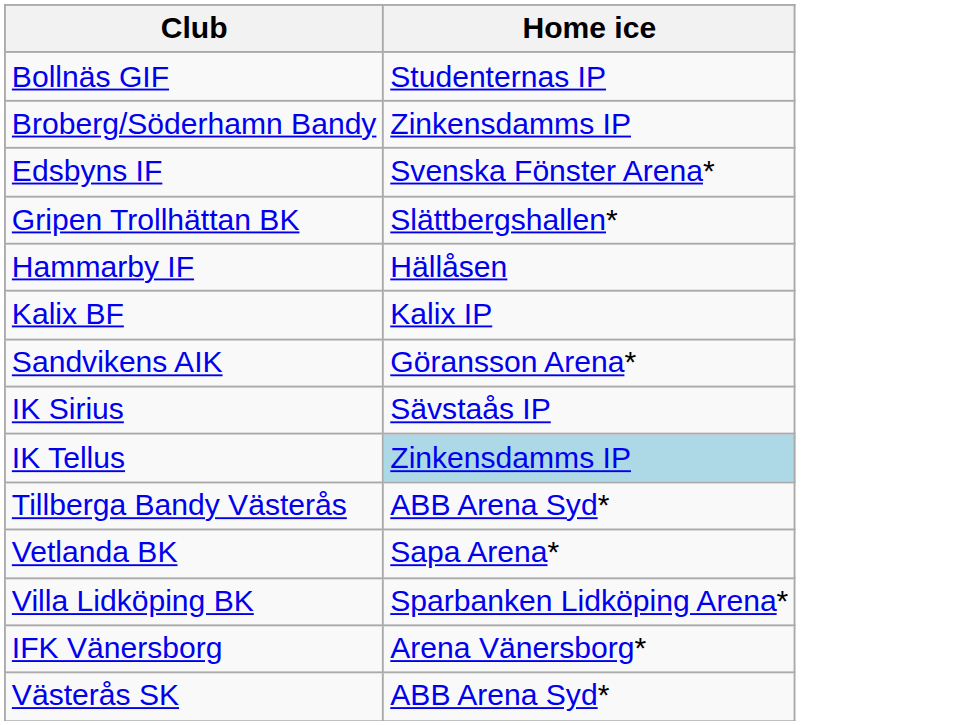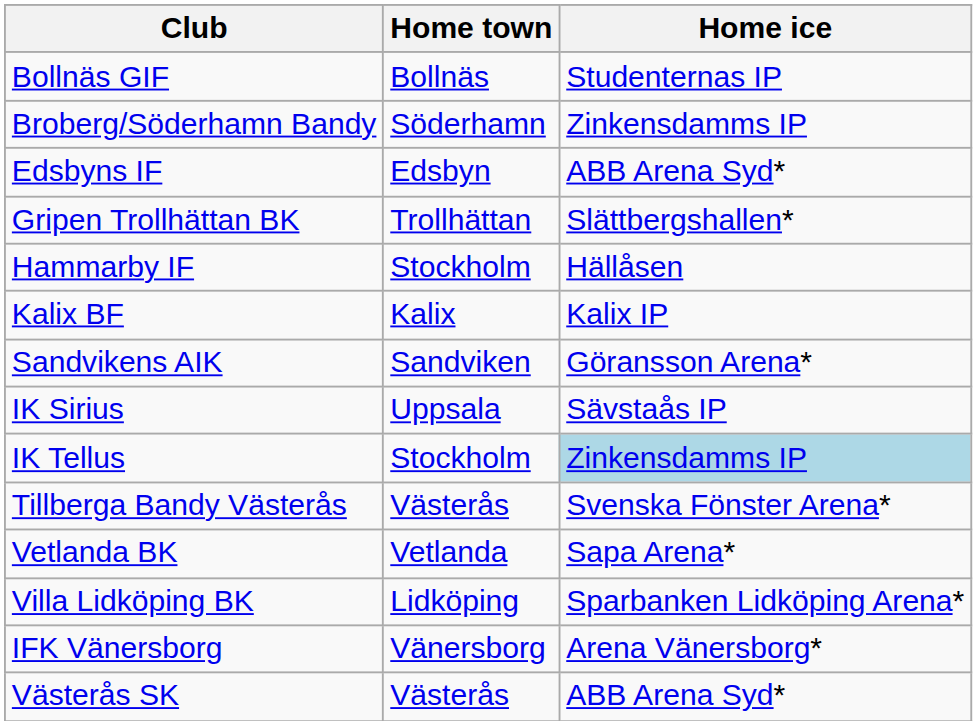 <table class="wikitable sortable" style="text-align: left;">
 <tr>
 <th>Club</th>
+<th>Home town</th>
 <th>Home ice</th>
 </tr>
 <tr>
 <td><a href='#'>Bollnäs GIF</a></td>
+<td><a href='#'>Bollnäs</a></td>
 <td><a href='#'>Studenternas IP</a></td>
 </tr>
 <tr>
 <td><a href='#'>Broberg/Söderhamn Bandy</a></td>
+<td><a href='#'>Söderhamn</a></td>
 <td><a href='#'>Zinkensdamms IP</a></td>
 </tr>
 <tr>
 <td><a href='#'>Edsbyns IF</a></td>
-<td><a href='#'>Svenska Fönster Arena</a>*</td>
+<td><a href='#'>Edsbyn</a></td>
+<td><a href='#'>ABB Arena Syd</a>*</td>
 </tr>
 <tr>
 <td><a href='#'>Gripen Trollhättan BK</a></td>
+<td><a href='#'>Trollhättan</a></td>
 <td><a href='#'>Slättbergshallen</a>*</td>
 </tr>
 <tr>
 <td><a href='#'>Hammarby IF</a></td>
+<td><a href='#'>Stockholm</a></td>
 <td><a href='#'>Hällåsen</a></td>
 </tr>
 <tr>
 <td><a href='#'>Kalix BF</a></td>
+<td><a href='#'>Kalix</a></td>
 <td><a href='#'>Kalix IP</a></td>
 </tr>
 <tr>
 <td><a href='#'>Sandvikens AIK</a></td>
+<td><a href='#'>Sandviken</a></td>
 <td><a href='#'>Göransson Arena</a>*</td>
 </tr>
 <tr>
 <td><a href='#'>IK Sirius</a></td>
+<td><a href='#'>Uppsala</a></td>
 <td><a href='#'>Sävstaås IP</a></td>
 </tr>
 <tr>
 <td><a href='#'>IK Tellus</a></td>
+<td><a href='#'>Stockholm</a></td>
 <td style="background: lightblue;"><a href='#'>Zinkensdamms IP</a></td>
 </tr>
 <tr>
 <td><a href='#'>Tillberga Bandy Västerås</a></td>
-<td><a href='#'>ABB Arena Syd</a>*</td>
+<td><a href='#'>Västerås</a></td>
+<td><a href='#'>Svenska Fönster Arena</a>*</td>
 </tr>
 <tr>
 <td><a href='#'>Vetlanda BK</a></td>
+<td><a href='#'>Vetlanda</a></td>
 <td><a href='#'>Sapa Arena</a>*</td>
 </tr>
 <tr>
 <td><a href='#'>Villa Lidköping BK</a></td>
+<td><a href='#'>Lidköping</a></td>
 <td><a href='#'>Sparbanken Lidköping Arena</a>*</td>
 </tr>
 <tr>
 <td><a href='#'>IFK Vänersborg</a></td>
+<td><a href='#'>Vänersborg</a></td>
 <td><a href='#'>Arena Vänersborg</a>*</td>
 </tr>
 <tr>
 <td><a href='#'>Västerås SK</a></td>
+<td><a href='#'>Västerås</a></td>
 <td><a href='#'>ABB Arena Syd</a>*</td>
 </tr>
 </table>
